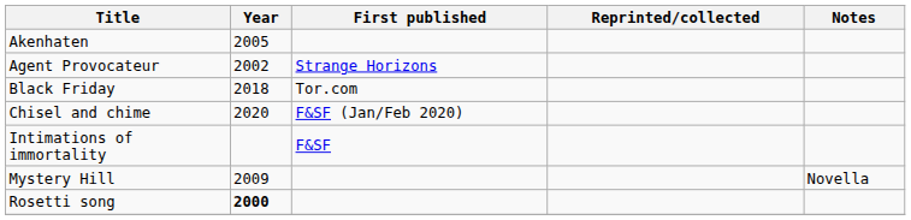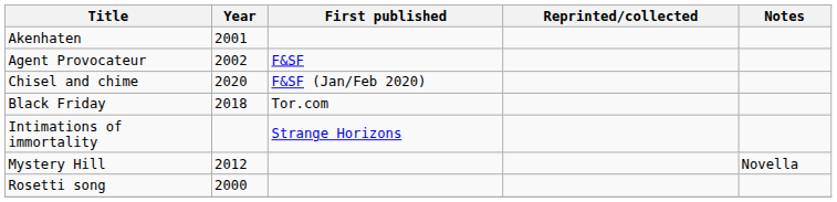 <table class='wikitable sortable' width='90%'>
 <tr>
 <th width=25%>Title</th>
 <th>Year</th>
 <th>First published</th>
 <th>Reprinted/collected</th>
 <th>Notes</th>
 </tr>
 <tr>
 <td>Akenhaten</td>
-<td>2005</td>
+<td>2001</td>
 <td></td>
 <td></td>
 <td></td>
 </tr>
 <tr>
 <td>Agent Provocateur</td>
 <td>2002</td>
-<td><a href='#'>Strange Horizons</a></td>
+<td><a href='#'>F&SF</a></td>
+<td></td>
+<td></td>
+</tr>
+<tr>
+<td>Chisel and chime</td>
+<td>2020</td>
+<td><a href='#'>F&SF</a> (Jan/Feb 2020)</td>
 <td></td>
 <td></td>
 </tr>
 <tr>
 <td>Black Friday</td>
 <td>2018</td>
 <td>Tor.com</td>
 <td></td>
 <td></td>
 </tr>
 <tr>
-<td>Chisel and chime</td>
-<td>2020</td>
-<td><a href='#'>F&SF</a> (Jan/Feb 2020)</td>
-<td></td>
-<td></td>
-</tr>
-<tr>
 <td>Intimations of immortality</td>
 <td></td>
-<td><a href='#'>F&SF</a></td>
+<td><a href='#'>Strange Horizons</a></td>
 <td></td>
 <td></td>
 </tr>
 <tr>
 <td>Mystery Hill</td>
-<td>2009</td>
+<td>2012</td>
 <td></td>
 <td></td>
 <td>Novella</td>
 </tr>
 <tr>
 <td>Rosetti song</td>
-<td><strong>2000</strong></td>
+<td>2000</td>
 <td></td>
 <td></td>
 <td></td>
 </tr>
 <tr>
 </tr>
 </table>
